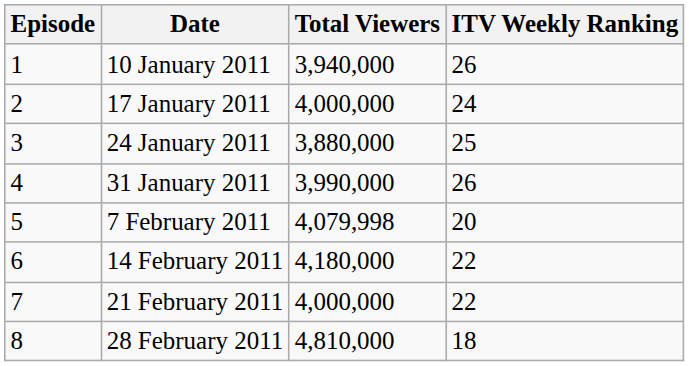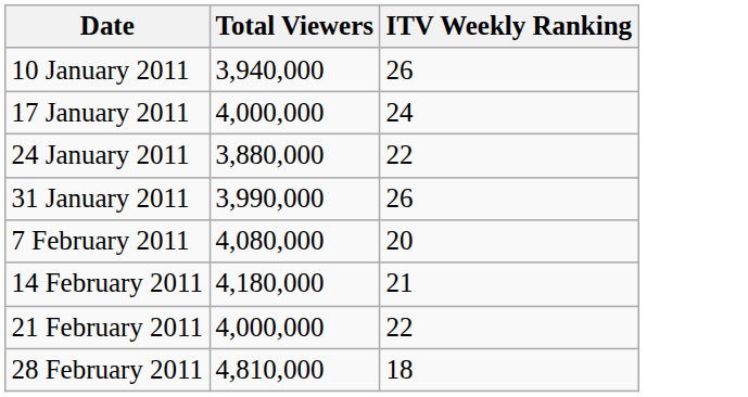 <table class="wikitable" border="1">
 <tr>
-<th>Episode</th>
 <th>Date</th>
 <th>Total Viewers</th>
 <th>ITV Weekly Ranking</th>
 </tr>
 <tr>
-<td>1</td>
 <td>10 January 2011</td>
 <td>3,940,000</td>
 <td>26</td>
 </tr>
 <tr>
-<td>2</td>
 <td>17 January 2011</td>
 <td>4,000,000</td>
 <td>24</td>
 </tr>
 <tr>
-<td>3</td>
 <td>24 January 2011</td>
 <td>3,880,000</td>
-<td>25</td>
+<td>22</td>
 </tr>
 <tr>
-<td>4</td>
 <td>31 January 2011</td>
 <td>3,990,000</td>
 <td>26</td>
 </tr>
 <tr>
-<td>5</td>
 <td>7 February 2011</td>
-<td>4,079,998</td>
+<td>4,080,000</td>
 <td>20</td>
 </tr>
 <tr>
-<td>6</td>
 <td>14 February 2011</td>
 <td>4,180,000</td>
-<td>22</td>
+<td>21</td>
 </tr>
 <tr>
-<td>7</td>
 <td>21 February 2011</td>
 <td>4,000,000</td>
 <td>22</td>
 </tr>
 <tr>
-<td>8</td>
 <td>28 February 2011</td>
 <td>4,810,000</td>
 <td>18</td>
 </tr>
 </table>
